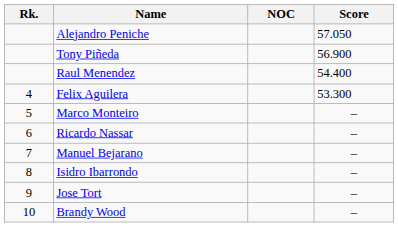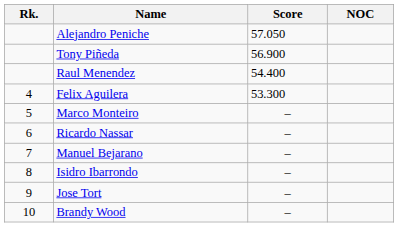 <table class="wikitable" width=500>
 <tr>
 <th>Rk.</th>
 <th>Name</th>
+<th>Score</th>
 <th>NOC</th>
-<th>Score</th>
 </tr>
 <tr>
 <td align=center></td>
 <td><a href='#'>Alejandro Peniche</a></td>
+<td>57.050</td>
 <td></td>
-<td>57.050</td>
 </tr>
 <tr>
 <td align=center></td>
 <td><a href='#'>Tony Piñeda</a></td>
+<td>56.900</td>
 <td></td>
-<td>56.900</td>
 </tr>
 <tr>
 <td align=center></td>
 <td><a href='#'>Raul Menendez</a></td>
+<td>54.400</td>
 <td></td>
-<td>54.400</td>
 </tr>
 <tr>
 <td align=center>4</td>
 <td><a href='#'>Felix Aguilera</a></td>
+<td>53.300</td>
 <td></td>
-<td>53.300</td>
 </tr>
 <tr>
 <td align=center>5</td>
 <td><a href='#'>Marco Monteiro</a></td>
+<td align=center>–</td>
 <td></td>
-<td align=center>–</td>
 </tr>
 <tr>
 <td align=center>6</td>
 <td><a href='#'>Ricardo Nassar</a></td>
+<td align=center>–</td>
 <td></td>
-<td align=center>–</td>
 </tr>
 <tr>
 <td align=center>7</td>
 <td><a href='#'>Manuel Bejarano</a></td>
+<td align=center>–</td>
 <td></td>
-<td align=center>–</td>
 </tr>
 <tr>
 <td align=center>8</td>
 <td><a href='#'>Isidro Ibarrondo</a></td>
+<td align=center>–</td>
 <td></td>
-<td align=center>–</td>
 </tr>
 <tr>
 <td align=center>9</td>
 <td><a href='#'>Jose Tort</a></td>
+<td align=center>–</td>
 <td></td>
-<td align=center>–</td>
 </tr>
 <tr>
 <td align=center>10</td>
 <td><a href='#'>Brandy Wood</a></td>
+<td align=center>–</td>
 <td></td>
-<td align=center>–</td>
 </tr>
 </table>
